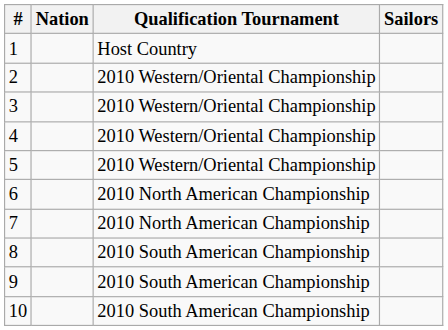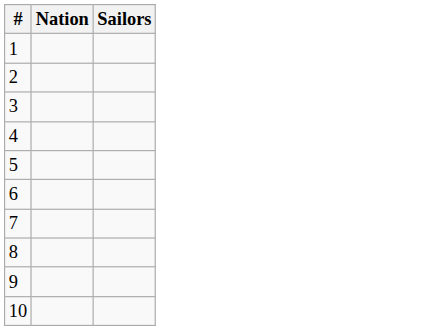 <table class="wikitable">
 <tr>
 <th>#</th>
 <th>Nation</th>
-<th>Qualification Tournament</th>
 <th>Sailors</th>
 </tr>
 <tr>
 <td>1</td>
 <td></td>
-<td>Host Country</td>
 <td></td>
 </tr>
 <tr>
 <td>2</td>
 <td></td>
-<td>2010 Western/Oriental Championship</td>
 <td></td>
 </tr>
 <tr>
 <td>3</td>
 <td></td>
-<td>2010 Western/Oriental Championship</td>
 <td></td>
 </tr>
 <tr>
 <td>4</td>
 <td></td>
-<td>2010 Western/Oriental Championship</td>
 <td></td>
 </tr>
 <tr>
 <td>5</td>
 <td></td>
-<td>2010 Western/Oriental Championship</td>
 <td></td>
 </tr>
 <tr>
 <td>6</td>
 <td></td>
-<td>2010 North American Championship</td>
 <td></td>
 </tr>
 <tr>
 <td>7</td>
 <td></td>
-<td>2010 North American Championship</td>
 <td></td>
 </tr>
 <tr>
 <td>8</td>
 <td></td>
-<td>2010 South American Championship</td>
 <td></td>
 </tr>
 <tr>
 <td>9</td>
 <td></td>
-<td>2010 South American Championship</td>
 <td></td>
 </tr>
 <tr>
 <td>10</td>
 <td></td>
-<td>2010 South American Championship</td>
 <td></td>
 </tr>
 </table>
